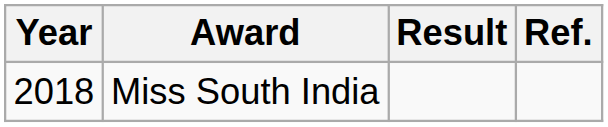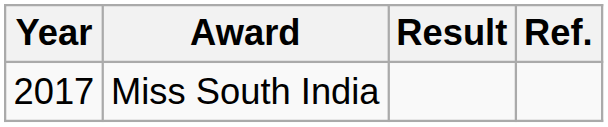 <table class="wikitable sortable">
 <tr>
 <th>Year</th>
 <th>Award</th>
 <th>Result</th>
 <th scope="col" class="unsortable">Ref.</th>
 </tr>
 <tr>
-<td>2018</td>
+<td>2017</td>
 <td>Miss South India</td>
 <td></td>
 <td style="text-align:center;"></td>
 </tr>
 </table>
